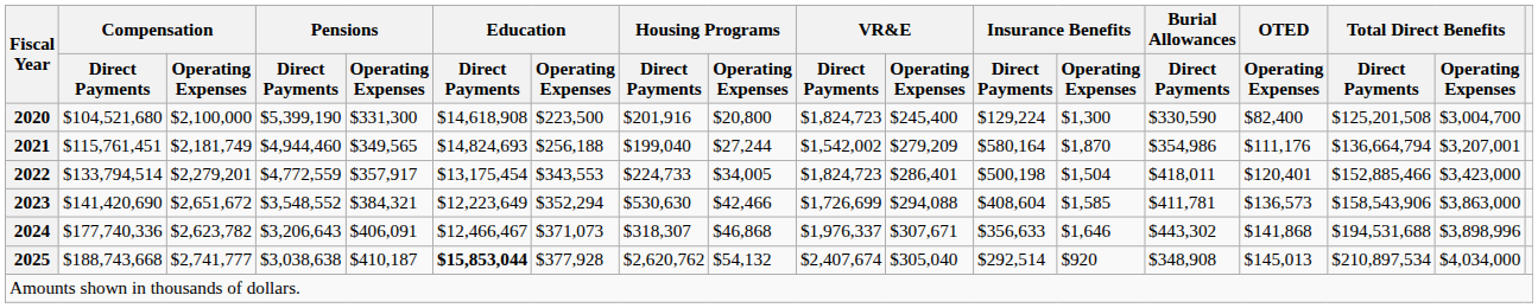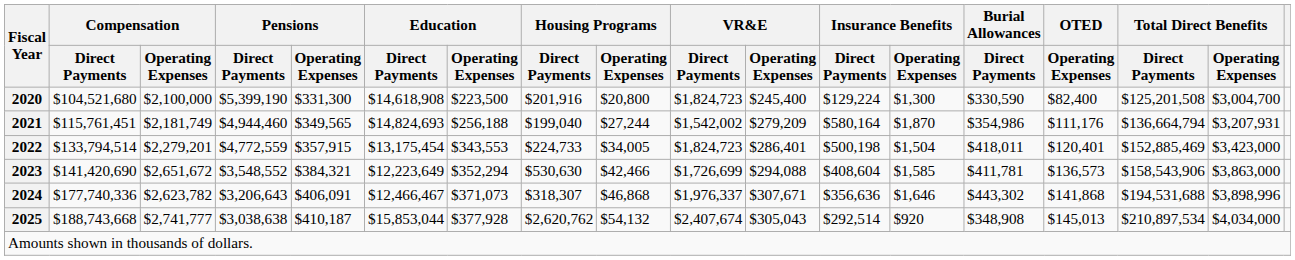 <table class="wikitable mw-collapsible">
 <tr>
 <th rowspan="2">Fiscal Year</th>
 <th colspan="2">Compensation</th>
 <th colspan="2">Pensions</th>
 <th colspan="2">Education<br></th>
 <th colspan="2">Housing Programs<br></th>
 <th colspan="2">VR&E</th>
 <th colspan="2">Insurance Benefits</th>
 <th>Burial Allowances<br></th>
 <th>OTED</th>
 <th colspan="2">Total Direct Benefits</th>
 <th></th>
 </tr>
 <tr>
 <th>Direct Payments</th>
 <th>Operating Expenses</th>
 <th>Direct Payments</th>
 <th>Operating Expenses</th>
 <th>Direct Payments</th>
 <th>Operating Expenses</th>
 <th>Direct Payments</th>
 <th>Operating Expenses</th>
 <th>Direct Payments</th>
 <th>Operating Expenses</th>
 <th>Direct Payments</th>
 <th>Operating Expenses</th>
 <th>Direct Payments</th>
 <th>Operating Expenses</th>
 <th>Direct Payments</th>
 <th>Operating Expenses</th>
 <td></td>
 </tr>
 <tr>
 <th>2020</th>
 <td>$104,521,680</td>
 <td>$2,100,000</td>
 <td>$5,399,190</td>
 <td>$331,300</td>
 <td>$14,618,908</td>
 <td>$223,500</td>
 <td>$201,916</td>
 <td>$20,800</td>
 <td>$1,824,723</td>
 <td>$245,400</td>
 <td>$129,224</td>
 <td>$1,300</td>
 <td>$330,590</td>
 <td>$82,400</td>
 <td>$125,201,508</td>
 <td>$3,004,700</td>
 <td><strong></strong></td>
 </tr>
 <tr>
 <th>2021</th>
 <td>$115,761,451</td>
 <td>$2,181,749</td>
 <td>$4,944,460</td>
 <td>$349,565</td>
 <td>$14,824,693</td>
 <td>$256,188</td>
 <td>$199,040</td>
 <td>$27,244</td>
 <td>$1,542,002</td>
 <td>$279,209</td>
 <td>$580,164</td>
 <td>$1,870</td>
 <td>$354,986</td>
 <td>$111,176</td>
 <td>$136,664,794</td>
-<td>$3,207,001</td>
+<td>$3,207,931</td>
 <td><strong></strong></td>
 </tr>
 <tr>
 <th>2022</th>
 <td>$133,794,514</td>
 <td>$2,279,201</td>
 <td>$4,772,559</td>
-<td>$357,917</td>
+<td>$357,915</td>
 <td>$13,175,454</td>
 <td>$343,553</td>
 <td>$224,733</td>
 <td>$34,005</td>
 <td>$1,824,723</td>
 <td>$286,401</td>
 <td>$500,198</td>
 <td>$1,504</td>
 <td>$418,011</td>
 <td>$120,401</td>
-<td>$152,885,466</td>
+<td>$152,885,469</td>
 <td>$3,423,000</td>
 <td><strong></strong></td>
 </tr>
 <tr>
 <th>2023</th>
 <td>$141,420,690</td>
 <td>$2,651,672</td>
 <td>$3,548,552</td>
 <td>$384,321</td>
 <td>$12,223,649</td>
 <td>$352,294</td>
 <td>$530,630</td>
 <td>$42,466</td>
 <td>$1,726,699</td>
 <td>$294,088</td>
 <td>$408,604</td>
 <td>$1,585</td>
 <td>$411,781</td>
 <td>$136,573</td>
 <td>$158,543,906</td>
 <td>$3,863,000</td>
 <td><strong></strong></td>
 </tr>
 <tr>
 <th>2024</th>
 <td>$177,740,336</td>
 <td>$2,623,782</td>
 <td>$3,206,643</td>
 <td>$406,091</td>
 <td>$12,466,467</td>
 <td>$371,073</td>
 <td>$318,307</td>
 <td>$46,868</td>
 <td>$1,976,337</td>
 <td>$307,671</td>
-<td>$356,633</td>
+<td>$356,636</td>
 <td>$1,646</td>
 <td>$443,302</td>
 <td>$141,868</td>
 <td>$194,531,688</td>
 <td>$3,898,996</td>
 <td><strong></strong></td>
 </tr>
 <tr>
 <th>2025</th>
 <td>$188,743,668</td>
 <td>$2,741,777</td>
 <td>$3,038,638</td>
 <td>$410,187</td>
-<td><strong>$15,853,044</strong></td>
+<td>$15,853,044</td>
 <td>$377,928</td>
 <td>$2,620,762</td>
 <td>$54,132</td>
 <td>$2,407,674</td>
-<td>$305,040</td>
+<td>$305,043</td>
 <td>$292,514</td>
 <td>$920</td>
 <td>$348,908</td>
 <td>$145,013</td>
 <td>$210,897,534</td>
 <td>$4,034,000</td>
 <td><strong></strong></td>
 </tr>
 <tr>
 <td colspan="18">Amounts shown in thousands of dollars.<br></td>
 </tr>
 </table>
